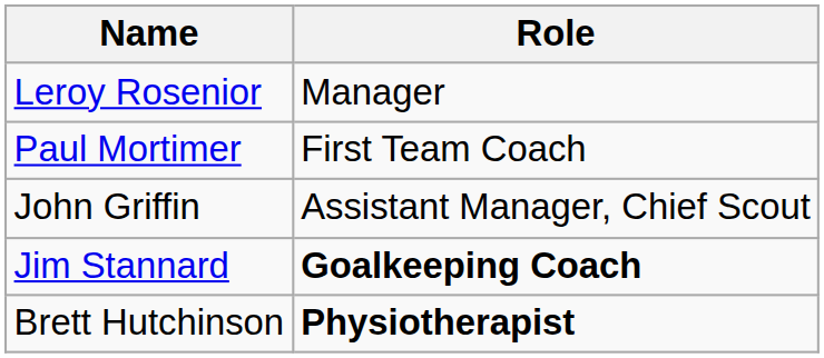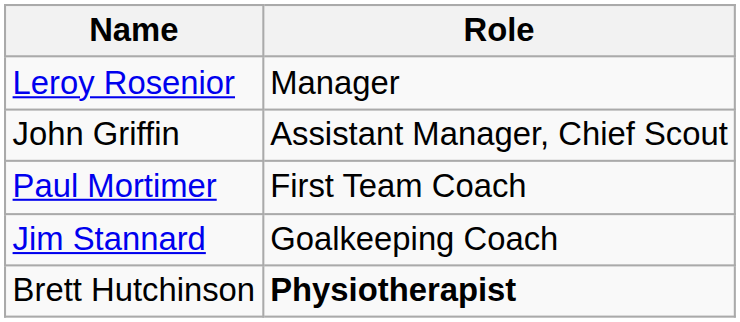 <table class="wikitable">
 <tr>
 <th>Name</th>
 <th>Role</th>
 </tr>
 <tr>
 <td> <a href='#'>Leroy Rosenior</a></td>
 <td>Manager</td>
 </tr>
 <tr>
+<td> John Griffin</td>
+<td>Assistant Manager, Chief Scout</td>
+</tr>
+<tr>
 <td> <a href='#'>Paul Mortimer</a></td>
 <td>First Team Coach</td>
 </tr>
 <tr>
-<td> John Griffin</td>
-<td>Assistant Manager, Chief Scout</td>
-</tr>
-<tr>
 <td> <a href='#'>Jim Stannard</a></td>
-<td><strong>Goalkeeping Coach</strong></td>
+<td>Goalkeeping Coach</td>
 </tr>
 <tr>
 <td> Brett Hutchinson</td>
 <td><strong>Physiotherapist</strong></td>
 </tr>
 </table>
